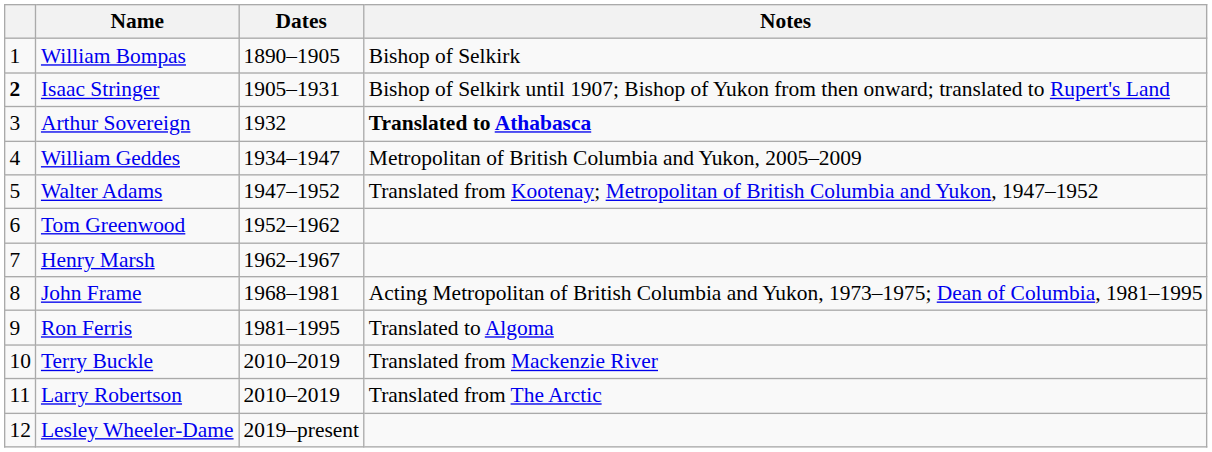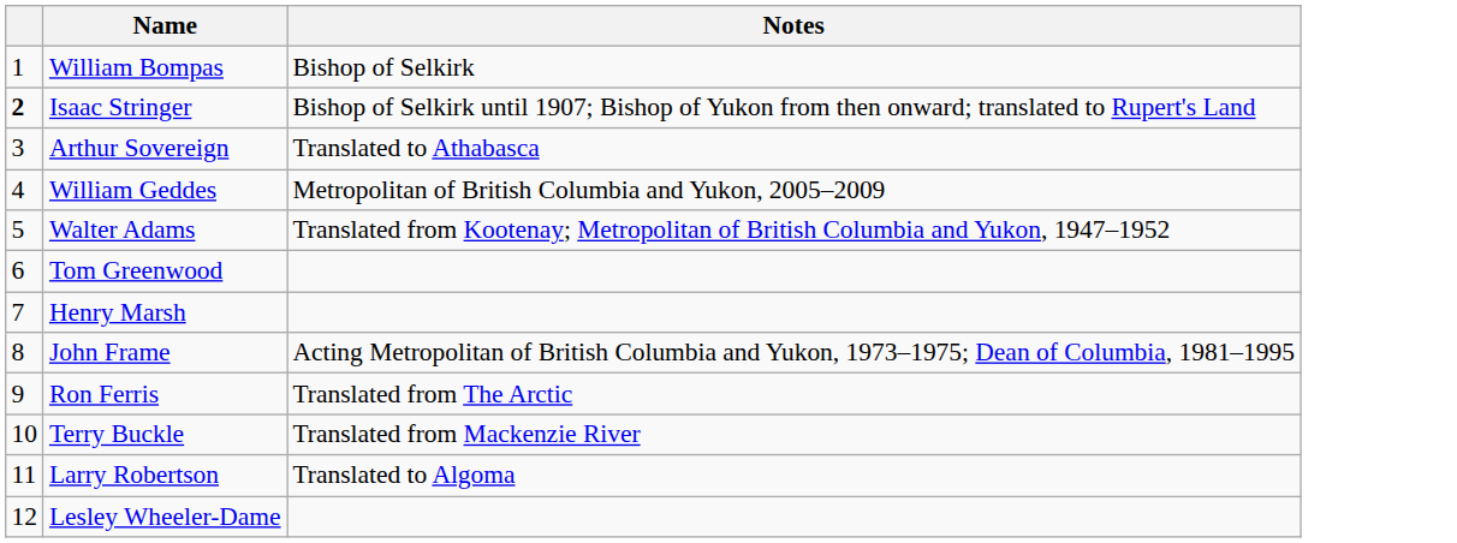 <table class="wikitable">
 <tr>
 <th></th>
 <th>Name</th>
-<th>Dates</th>
 <th>Notes</th>
 </tr>
 <tr>
 <td>1</td>
 <td><a href='#'>William Bompas</a></td>
-<td>1890–1905</td>
 <td>Bishop of Selkirk</td>
 </tr>
 <tr>
 <td><strong>2</strong></td>
 <td><a href='#'>Isaac Stringer</a></td>
-<td>1905–1931</td>
 <td>Bishop of Selkirk until 1907; Bishop of Yukon from then onward; translated to <a href='#'>Rupert's Land</a></td>
 </tr>
 <tr>
 <td>3</td>
 <td><a href='#'>Arthur Sovereign</a></td>
-<td>1932</td>
-<td><strong>Translated to <a href='#'>Athabasca</a></strong></td>
+<td>Translated to <a href='#'>Athabasca</a></td>
 </tr>
 <tr>
 <td>4</td>
 <td><a href='#'>William Geddes</a></td>
-<td>1934–1947</td>
 <td>Metropolitan of British Columbia and Yukon, 2005–2009</td>
 </tr>
 <tr>
 <td>5</td>
 <td><a href='#'>Walter Adams</a></td>
-<td>1947–1952</td>
 <td>Translated from <a href='#'>Kootenay</a>; <a href='#'>Metropolitan of British Columbia and Yukon</a>, 1947–1952</td>
 </tr>
 <tr>
 <td>6</td>
 <td><a href='#'>Tom Greenwood</a></td>
-<td>1952–1962</td>
 <td></td>
 </tr>
 <tr>
 <td>7</td>
 <td><a href='#'>Henry Marsh</a></td>
-<td>1962–1967</td>
 <td></td>
 </tr>
 <tr>
 <td>8</td>
 <td><a href='#'>John Frame</a></td>
-<td>1968–1981</td>
 <td>Acting Metropolitan of British Columbia and Yukon, 1973–1975; <a href='#'>Dean of Columbia</a>, 1981–1995</td>
 </tr>
 <tr>
 <td>9</td>
 <td><a href='#'>Ron Ferris</a></td>
-<td>1981–1995</td>
-<td>Translated to <a href='#'>Algoma</a></td>
+<td>Translated from <a href='#'>The Arctic</a></td>
 </tr>
 <tr>
 <td>10</td>
 <td><a href='#'>Terry Buckle</a></td>
-<td>2010–2019</td>
 <td>Translated from <a href='#'>Mackenzie River</a></td>
 </tr>
 <tr>
 <td>11</td>
 <td><a href='#'>Larry Robertson</a></td>
-<td>2010–2019</td>
-<td>Translated from <a href='#'>The Arctic</a></td>
+<td>Translated to <a href='#'>Algoma</a></td>
 </tr>
 <tr>
 <td>12</td>
 <td><a href='#'>Lesley Wheeler-Dame</a></td>
-<td>2019–present</td>
 <td></td>
 </tr>
 </table>
